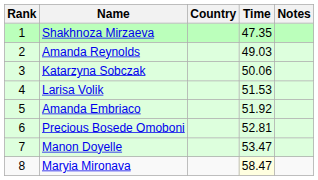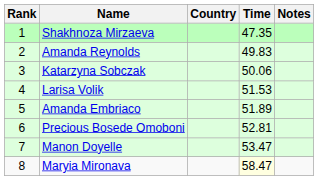 <table class="wikitable" style="text-align:center">
 <tr>
 <th>Rank</th>
 <th>Name</th>
 <th>Country</th>
 <th>Time</th>
 <th>Notes</th>
 </tr>
 <tr bgcolor=bbffbb>
 <td>1</td>
 <td align="left"><a href='#'>Shakhnoza Mirzaeva</a></td>
 <td align="left"></td>
 <td>47.35</td>
 <td></td>
 </tr>
 <tr bgcolor=ddffdd>
 <td>2</td>
 <td align="left"><a href='#'>Amanda Reynolds</a></td>
 <td align="left"></td>
-<td>49.03</td>
+<td>49.83</td>
 <td></td>
 </tr>
 <tr bgcolor=ddffdd>
 <td>3</td>
 <td align="left"><a href='#'>Katarzyna Sobczak</a></td>
 <td align="left"></td>
 <td>50.06</td>
 <td></td>
 </tr>
 <tr bgcolor=ddffdd>
 <td>4</td>
 <td align="left"><a href='#'>Larisa Volik</a></td>
 <td align="left"></td>
 <td>51.53</td>
 <td></td>
 </tr>
 <tr bgcolor=ddffdd>
 <td>5</td>
 <td align="left"><a href='#'>Amanda Embriaco</a></td>
 <td align="left"></td>
-<td>51.92</td>
+<td>51.89</td>
 <td></td>
 </tr>
 <tr bgcolor=ddffdd>
 <td>6</td>
 <td align="left"><a href='#'>Precious Bosede Omoboni</a></td>
 <td align="left"></td>
 <td>52.81</td>
 <td></td>
 </tr>
 <tr bgcolor=ddffdd>
 <td>7</td>
 <td align="left"><a href='#'>Manon Doyelle</a></td>
 <td align="left"></td>
 <td>53.47</td>
 <td></td>
 </tr>
 <tr>
 <td>8</td>
 <td align="left"><a href='#'>Maryia Mironava</a></td>
 <td align="left"></td>
 <td style="background: lightyellow;">58.47</td>
 <td></td>
 </tr>
 </table>
